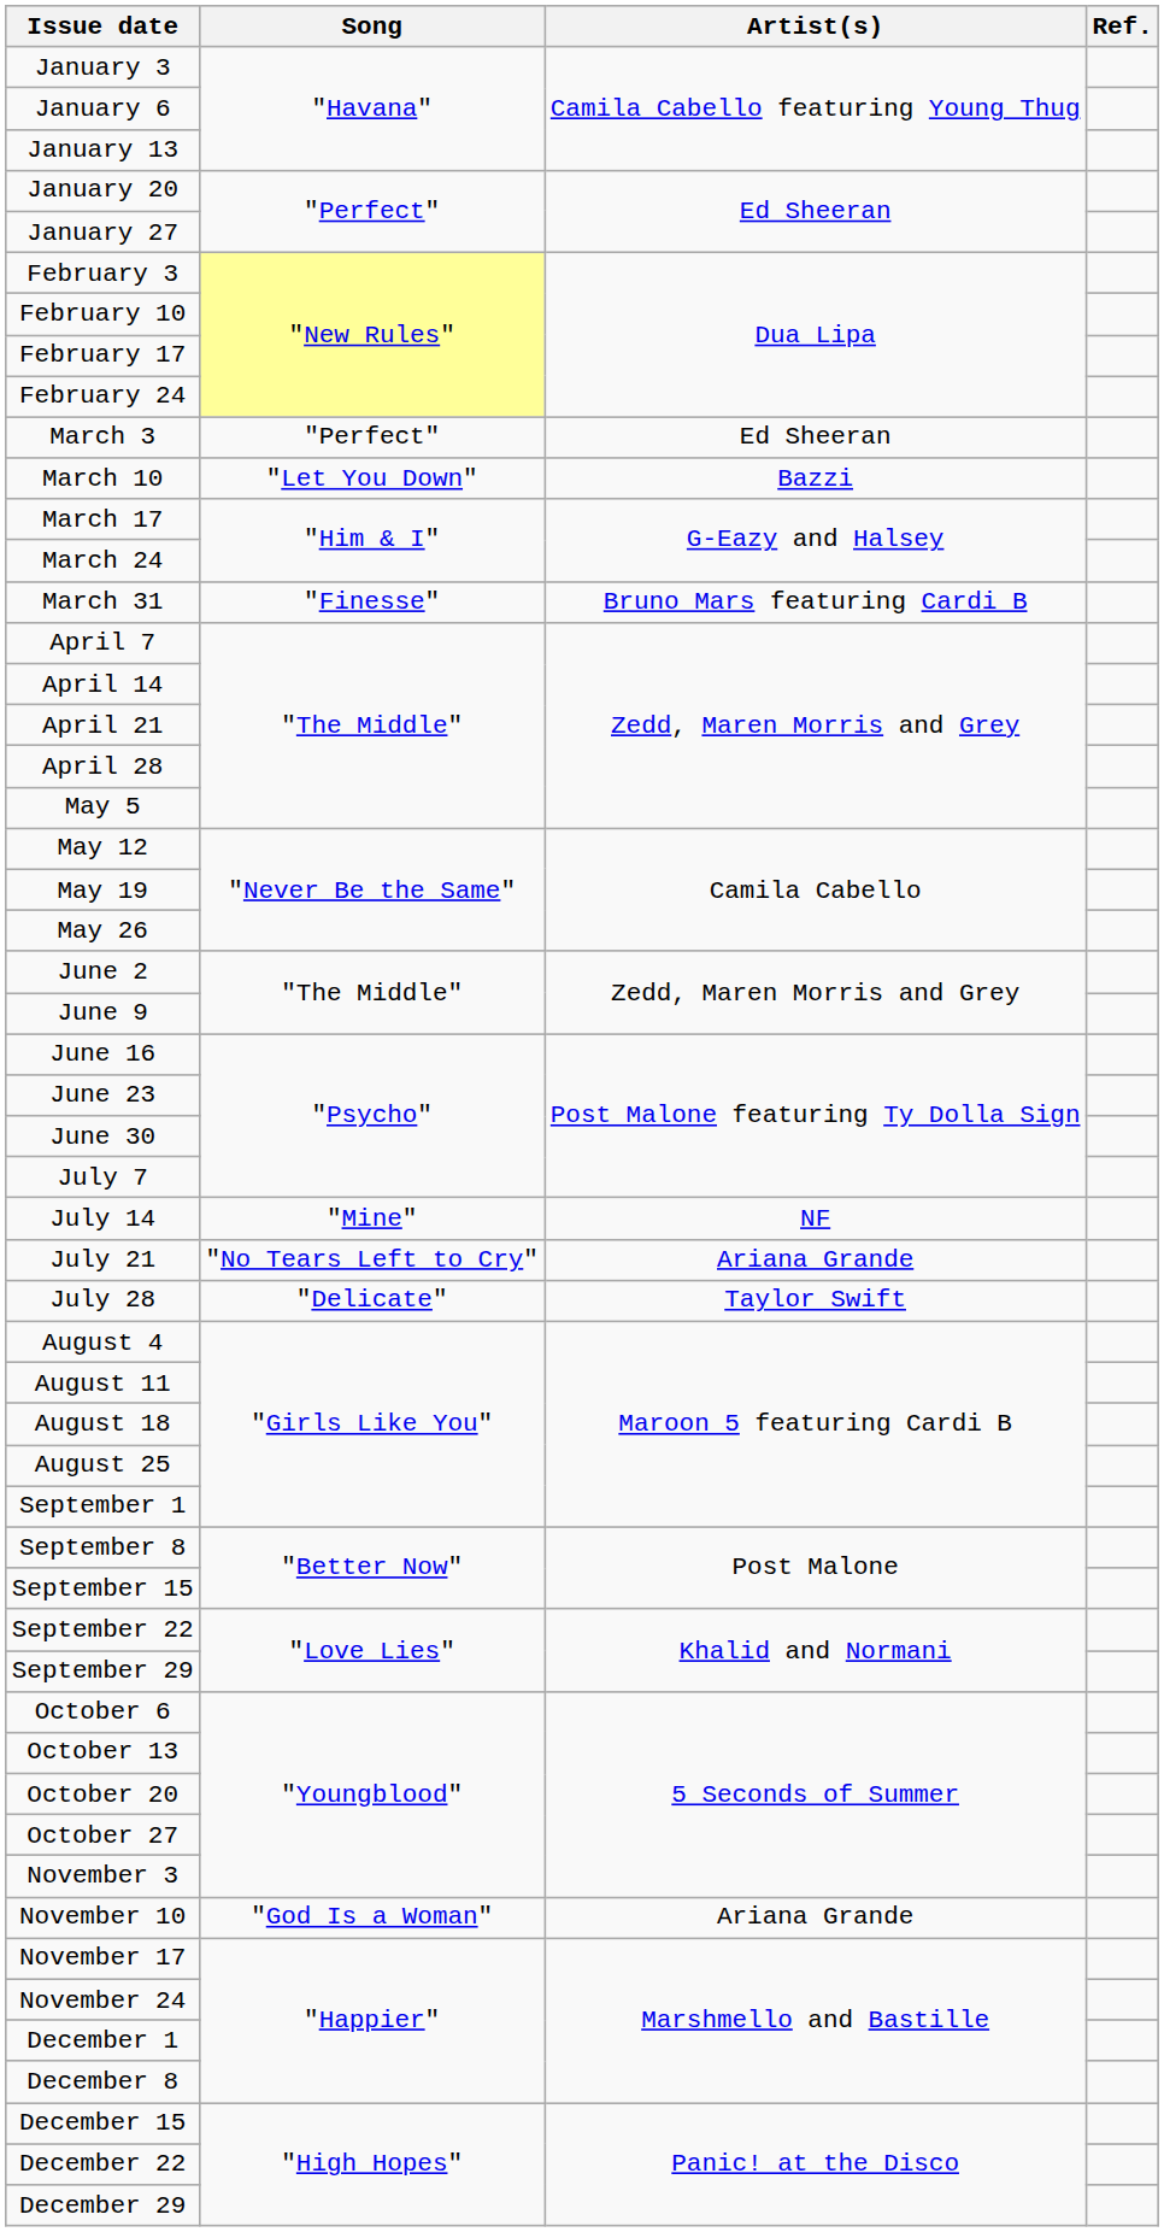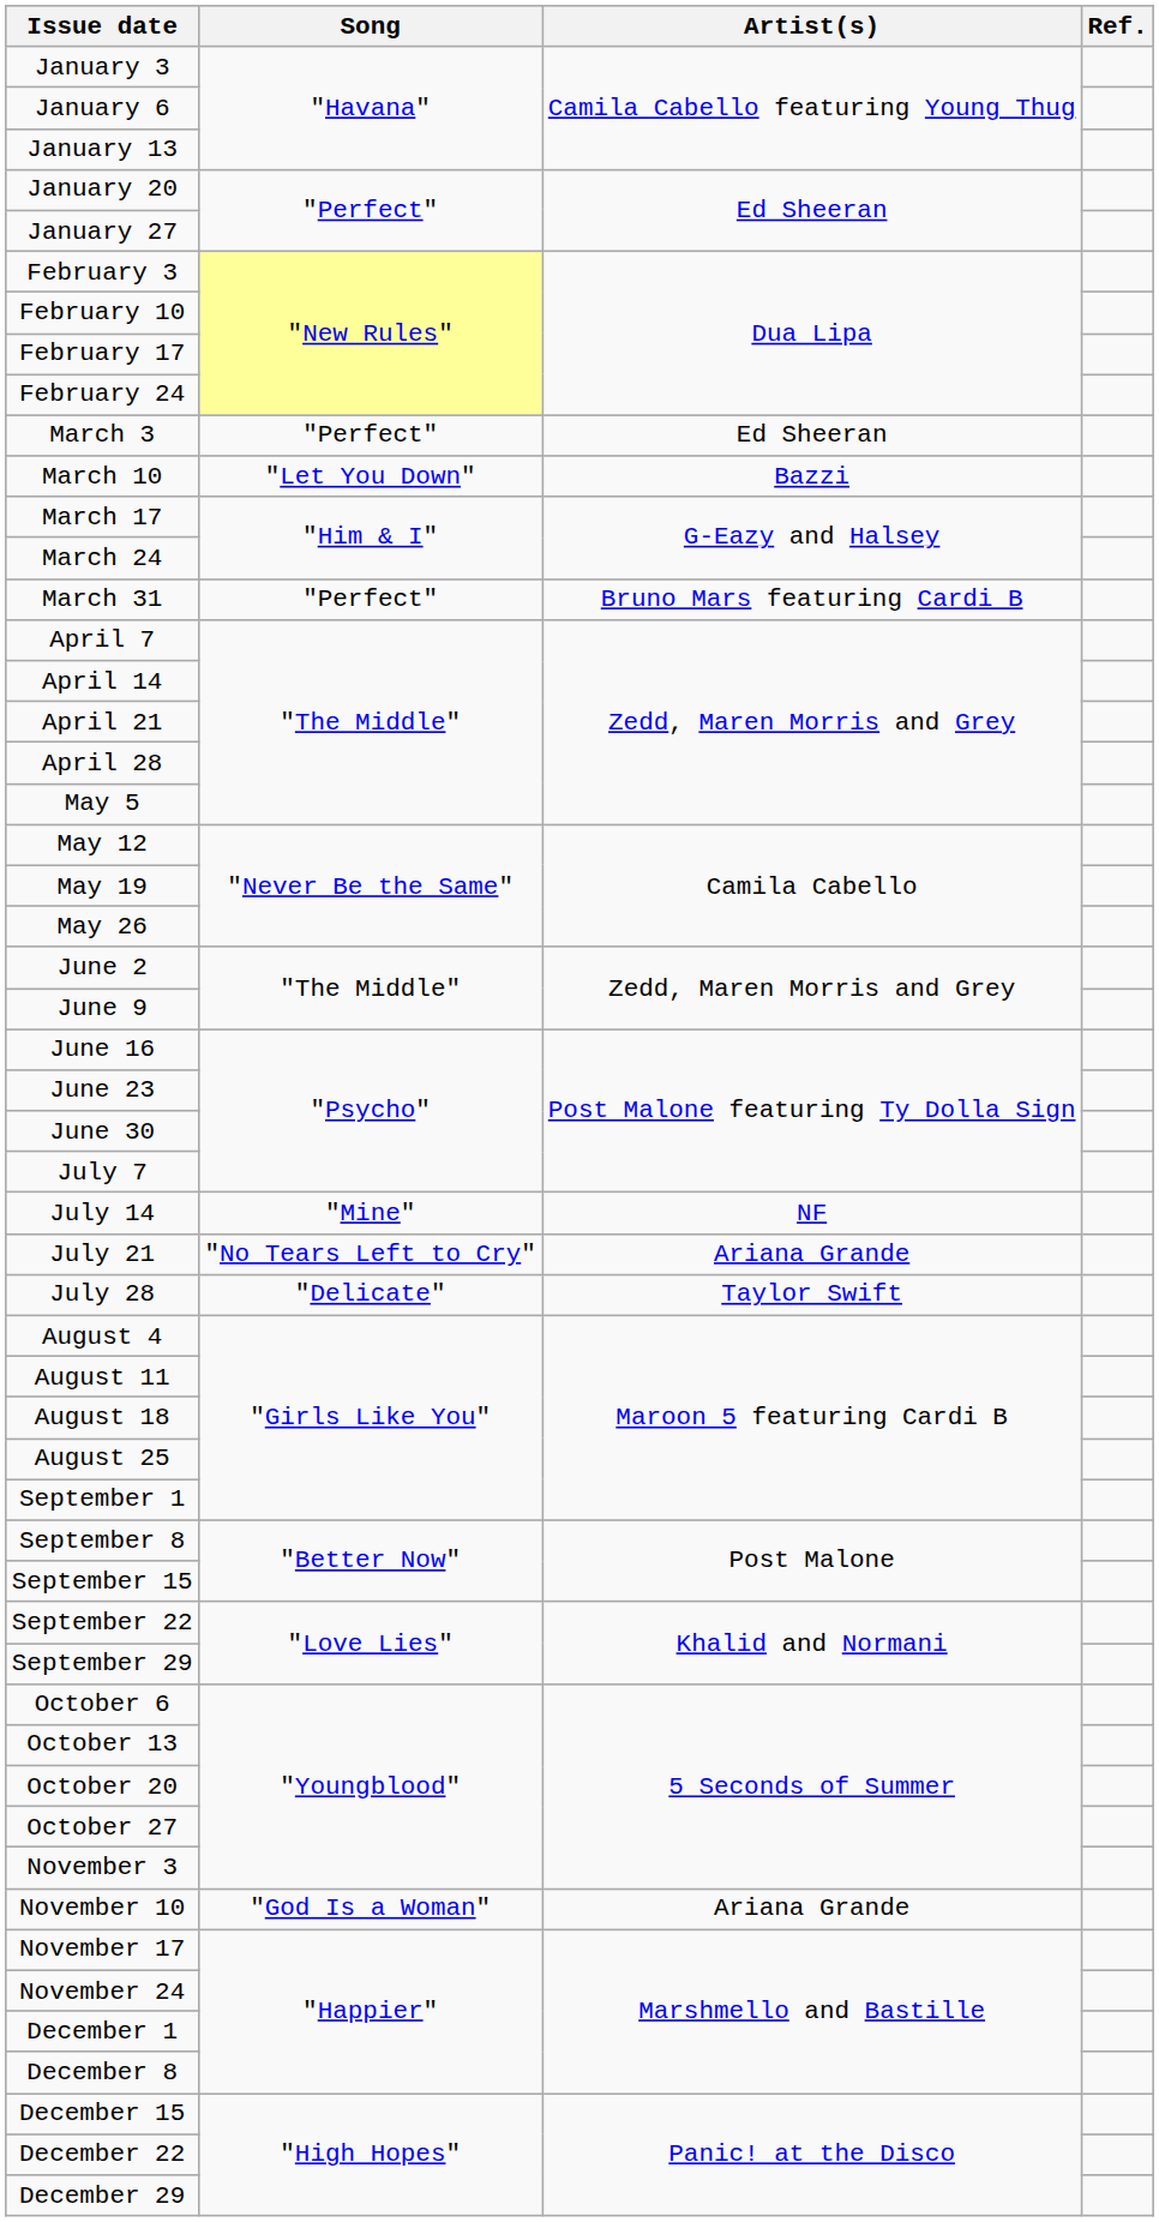 <table class="wikitable" style="text-align: center;">
 <tr>
 <th>Issue date</th>
 <th>Song</th>
 <th>Artist(s)</th>
 <th>Ref.</th>
 </tr>
 <tr>
 <td>January 3</td>
 <td rowspan="3">"<a href='#'>Havana</a>"</td>
 <td rowspan="3"><a href='#'>Camila Cabello</a> featuring <a href='#'>Young Thug</a></td>
 <td></td>
 </tr>
 <tr>
 <td>January 6</td>
 <td></td>
 </tr>
 <tr>
 <td>January 13</td>
 <td></td>
 </tr>
 <tr>
 <td>January 20</td>
 <td rowspan="2">"<a href='#'>Perfect</a>"</td>
 <td rowspan="2"><a href='#'>Ed Sheeran</a></td>
 <td></td>
 </tr>
 <tr>
 <td>January 27</td>
 <td></td>
 </tr>
 <tr>
 <td>February 3</td>
 <td bgcolor=#FFFF99 rowspan="4">"<a href='#'>New Rules</a>" </td>
 <td rowspan="4"><a href='#'>Dua Lipa</a></td>
 <td></td>
 </tr>
 <tr>
 <td>February 10</td>
 <td></td>
 </tr>
 <tr>
 <td>February 17</td>
 <td></td>
 </tr>
 <tr>
 <td>February 24</td>
 <td></td>
 </tr>
 <tr>
 <td>March 3</td>
 <td>"Perfect"</td>
 <td>Ed Sheeran</td>
 <td></td>
 </tr>
 <tr>
 <td>March 10</td>
 <td>"<a href='#'>Let You Down</a>"</td>
 <td><a href='#'>Bazzi</a></td>
 <td></td>
 </tr>
 <tr>
 <td>March 17</td>
 <td rowspan="2">"<a href='#'>Him & I</a>"</td>
 <td rowspan="2"><a href='#'>G-Eazy</a> and <a href='#'>Halsey</a></td>
 <td></td>
 </tr>
 <tr>
 <td>March 24</td>
 <td></td>
 </tr>
 <tr>
 <td>March 31</td>
-<td>"<a href='#'>Finesse</a>"</td>
+<td>"Perfect"</td>
 <td><a href='#'>Bruno Mars</a> featuring <a href='#'>Cardi B</a></td>
 <td></td>
 </tr>
 <tr>
 <td>April 7</td>
 <td rowspan="5">"<a href='#'>The Middle</a>"</td>
 <td rowspan="5"><a href='#'>Zedd</a>, <a href='#'>Maren Morris</a> and <a href='#'>Grey</a></td>
 <td></td>
 </tr>
 <tr>
 <td>April 14</td>
 <td></td>
 </tr>
 <tr>
 <td>April 21</td>
 <td></td>
 </tr>
 <tr>
 <td>April 28</td>
 <td></td>
 </tr>
 <tr>
 <td>May 5</td>
 <td></td>
 </tr>
 <tr>
 <td>May 12</td>
 <td rowspan="3">"<a href='#'>Never Be the Same</a>"</td>
 <td rowspan="3">Camila Cabello</td>
 <td></td>
 </tr>
 <tr>
 <td>May 19</td>
 <td></td>
 </tr>
 <tr>
 <td>May 26</td>
 <td></td>
 </tr>
 <tr>
 <td>June 2</td>
 <td rowspan="2">"The Middle"</td>
 <td rowspan="2">Zedd, Maren Morris and Grey</td>
 <td></td>
 </tr>
 <tr>
 <td>June 9</td>
 <td></td>
 </tr>
 <tr>
 <td>June 16</td>
 <td rowspan="4">"<a href='#'>Psycho</a>"</td>
 <td rowspan="4"><a href='#'>Post Malone</a> featuring <a href='#'>Ty Dolla Sign</a></td>
 <td></td>
 </tr>
 <tr>
 <td>June 23</td>
 <td></td>
 </tr>
 <tr>
 <td>June 30</td>
 <td></td>
 </tr>
 <tr>
 <td>July 7</td>
 <td></td>
 </tr>
 <tr>
 <td>July 14</td>
 <td>"<a href='#'>Mine</a>"</td>
 <td><a href='#'>NF</a></td>
 <td></td>
 </tr>
 <tr>
 <td>July 21</td>
 <td>"<a href='#'>No Tears Left to Cry</a>"</td>
 <td><a href='#'>Ariana Grande</a></td>
 <td></td>
 </tr>
 <tr>
 <td>July 28</td>
 <td>"<a href='#'>Delicate</a>"</td>
 <td><a href='#'>Taylor Swift</a></td>
 <td></td>
 </tr>
 <tr>
 <td>August 4</td>
 <td rowspan="5">"<a href='#'>Girls Like You</a>"</td>
 <td rowspan="5"><a href='#'>Maroon 5</a> featuring Cardi B</td>
 <td></td>
 </tr>
 <tr>
 <td>August 11</td>
 <td></td>
 </tr>
 <tr>
 <td>August 18</td>
 <td></td>
 </tr>
 <tr>
 <td>August 25</td>
 <td></td>
 </tr>
 <tr>
 <td>September 1</td>
 <td></td>
 </tr>
 <tr>
 <td>September 8</td>
 <td rowspan="2">"<a href='#'>Better Now</a>"</td>
 <td rowspan="2">Post Malone</td>
 <td></td>
 </tr>
 <tr>
 <td>September 15</td>
 <td></td>
 </tr>
 <tr>
 <td>September 22</td>
 <td rowspan="2">"<a href='#'>Love Lies</a>"</td>
 <td rowspan="2"><a href='#'>Khalid</a> and <a href='#'>Normani</a></td>
 <td></td>
 </tr>
 <tr>
 <td>September 29</td>
 <td></td>
 </tr>
 <tr>
 <td>October 6</td>
 <td rowspan="5">"<a href='#'>Youngblood</a>"</td>
 <td rowspan="5"><a href='#'>5 Seconds of Summer</a></td>
 <td></td>
 </tr>
 <tr>
 <td>October 13</td>
 <td></td>
 </tr>
 <tr>
 <td>October 20</td>
 <td></td>
 </tr>
 <tr>
 <td>October 27</td>
 <td></td>
 </tr>
 <tr>
 <td>November 3</td>
 <td></td>
 </tr>
 <tr>
 <td>November 10</td>
 <td>"<a href='#'>God Is a Woman</a>"</td>
 <td>Ariana Grande</td>
 <td></td>
 </tr>
 <tr>
 <td>November 17</td>
 <td rowspan="4">"<a href='#'>Happier</a>"</td>
 <td rowspan="4"><a href='#'>Marshmello</a> and <a href='#'>Bastille</a></td>
 <td></td>
 </tr>
 <tr>
 <td>November 24</td>
 <td></td>
 </tr>
 <tr>
 <td>December 1</td>
 <td></td>
 </tr>
 <tr>
 <td>December 8</td>
 <td></td>
 </tr>
 <tr>
 <td>December 15</td>
 <td rowspan="3">"<a href='#'>High Hopes</a>"</td>
 <td rowspan="3"><a href='#'>Panic! at the Disco</a></td>
 <td></td>
 </tr>
 <tr>
 <td>December 22</td>
 <td></td>
 </tr>
 <tr>
 <td>December 29</td>
 <td></td>
 </tr>
 </table>
